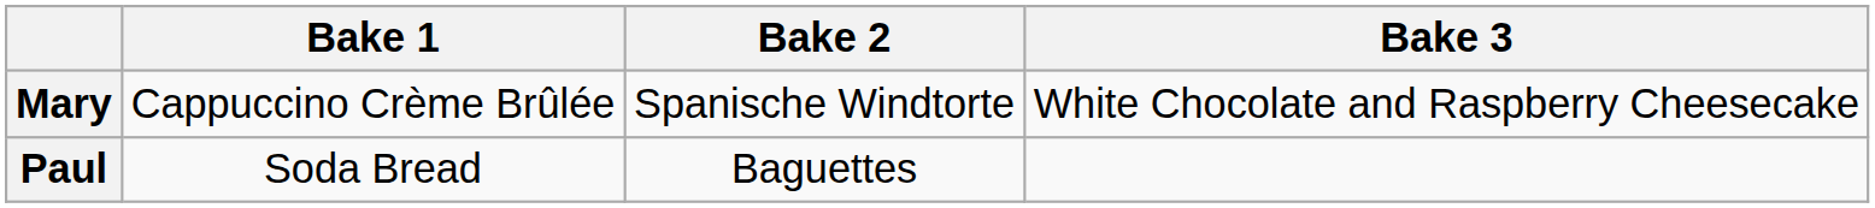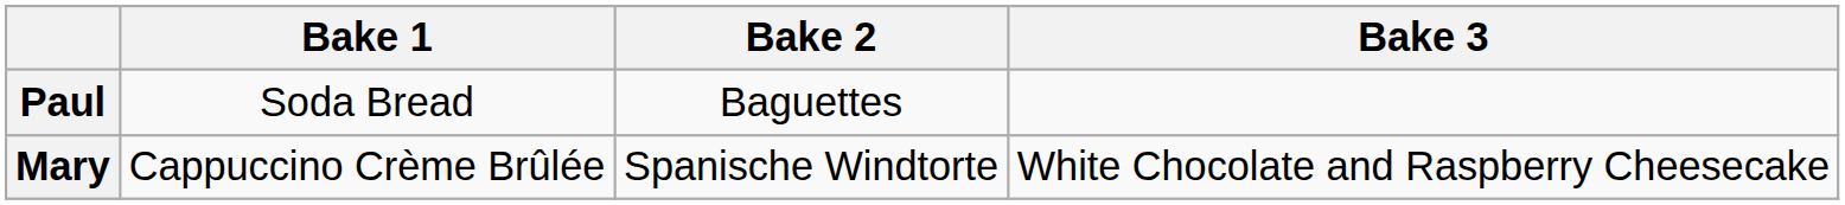 <table class="wikitable" style="text-align:center;">
 <tr>
 <th scope="col"></th>
 <th scope="col">Bake 1</th>
 <th scope="col">Bake 2</th>
 <th scope="col">Bake 3</th>
 </tr>
 <tr>
+<th scope="row">Paul</th>
+<td>Soda Bread</td>
+<td>Baguettes</td>
+<td></td>
+</tr>
+<tr>
 <th scope="row">Mary</th>
 <td>Cappuccino Crème Brûlée</td>
 <td>Spanische Windtorte</td>
 <td>White Chocolate and Raspberry Cheesecake</td>
 </tr>
-<tr>
-<th scope="row">Paul</th>
-<td>Soda Bread</td>
-<td>Baguettes</td>
-<td></td>
-</tr>
 </table>
